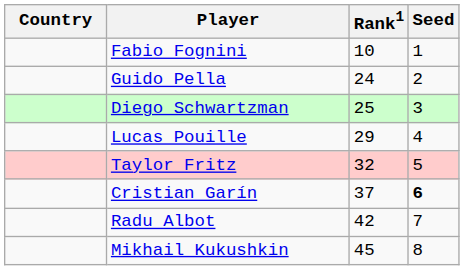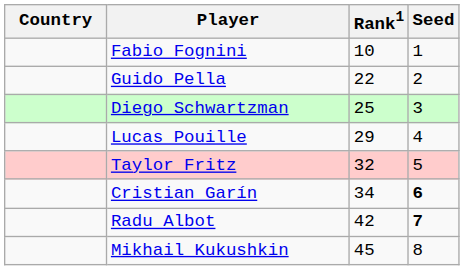 <table class="sortable wikitable">
 <tr>
 <th width="70">Country</th>
 <th width="175">Player</th>
 <th>Rank<sup>1</sup></th>
 <th>Seed</th>
 </tr>
 <tr>
 <td></td>
 <td><a href='#'>Fabio Fognini</a></td>
 <td>10</td>
 <td>1</td>
 </tr>
 <tr>
 <td></td>
 <td><a href='#'>Guido Pella</a></td>
-<td>24</td>
+<td>22</td>
 <td>2</td>
 </tr>
 <tr style="background:#cfc;">
 <td></td>
 <td><a href='#'>Diego Schwartzman</a></td>
 <td>25</td>
 <td>3</td>
 </tr>
 <tr>
 <td></td>
 <td><a href='#'>Lucas Pouille</a></td>
 <td>29</td>
 <td>4</td>
 </tr>
 <tr style="background:#fcc;">
 <td></td>
 <td><a href='#'>Taylor Fritz</a></td>
 <td>32</td>
 <td>5</td>
 </tr>
 <tr>
 <td></td>
 <td><a href='#'>Cristian Garín</a></td>
-<td>37</td>
+<td>34</td>
 <td><strong>6</strong></td>
 </tr>
 <tr>
 <td></td>
 <td><a href='#'>Radu Albot</a></td>
 <td>42</td>
-<td>7</td>
+<td><strong>7</strong></td>
 </tr>
 <tr>
 <td></td>
 <td><a href='#'>Mikhail Kukushkin</a></td>
 <td>45</td>
 <td>8</td>
 </tr>
 </table>
